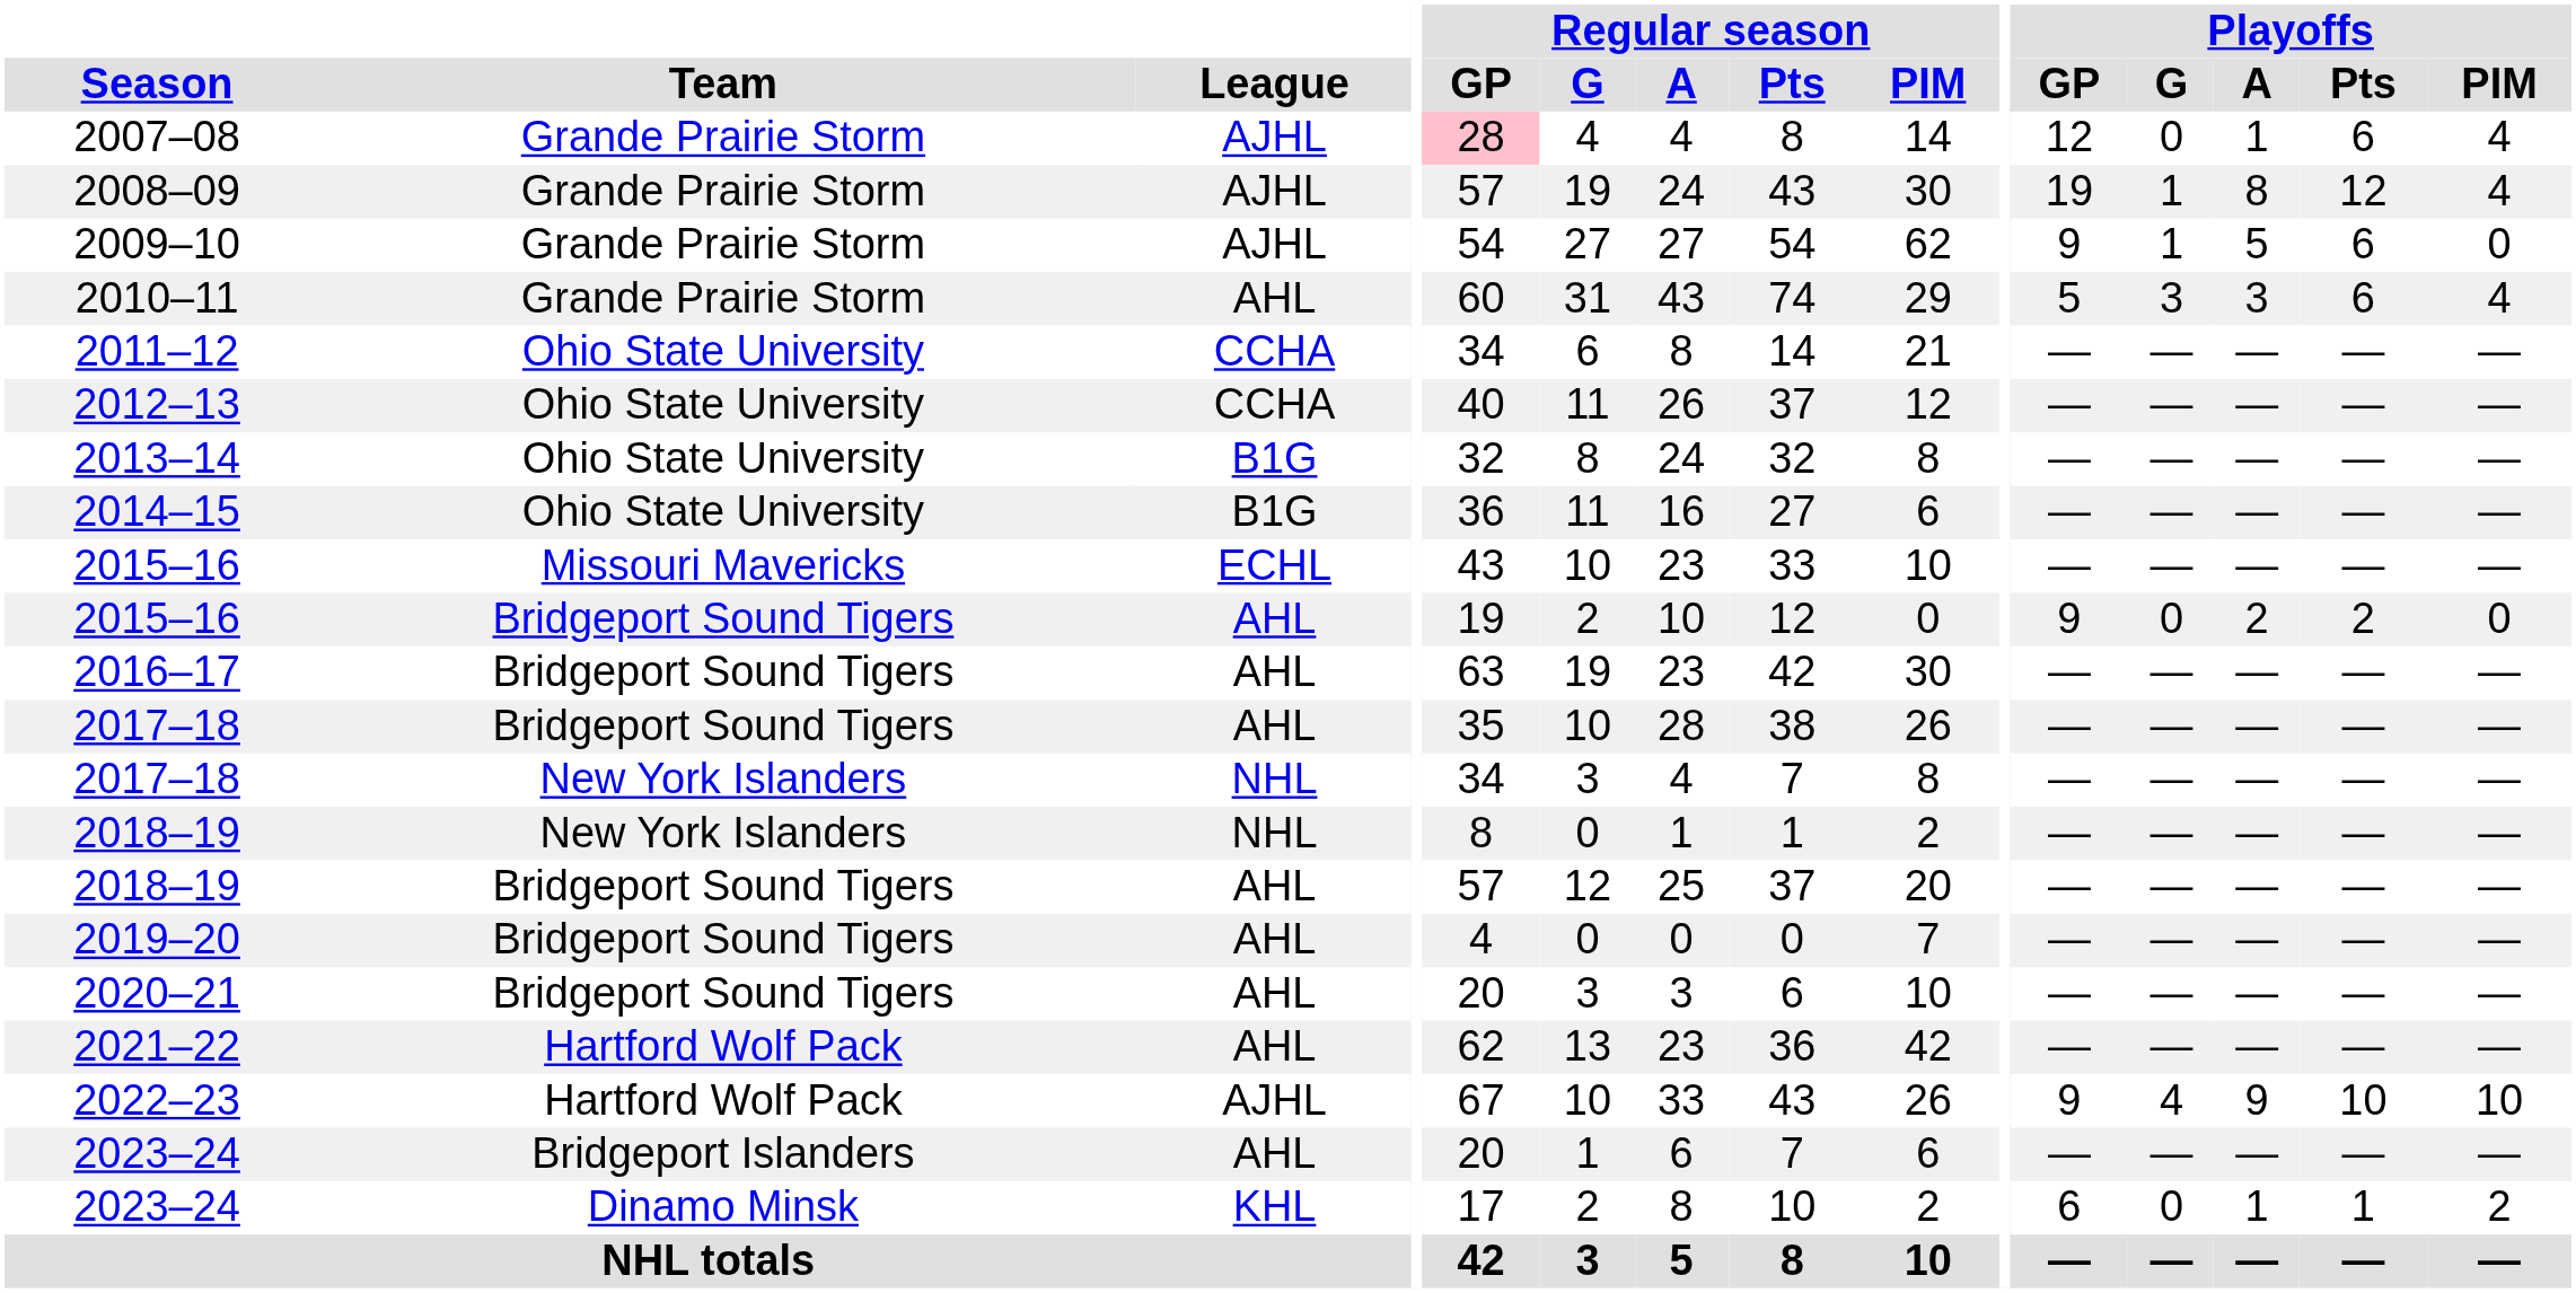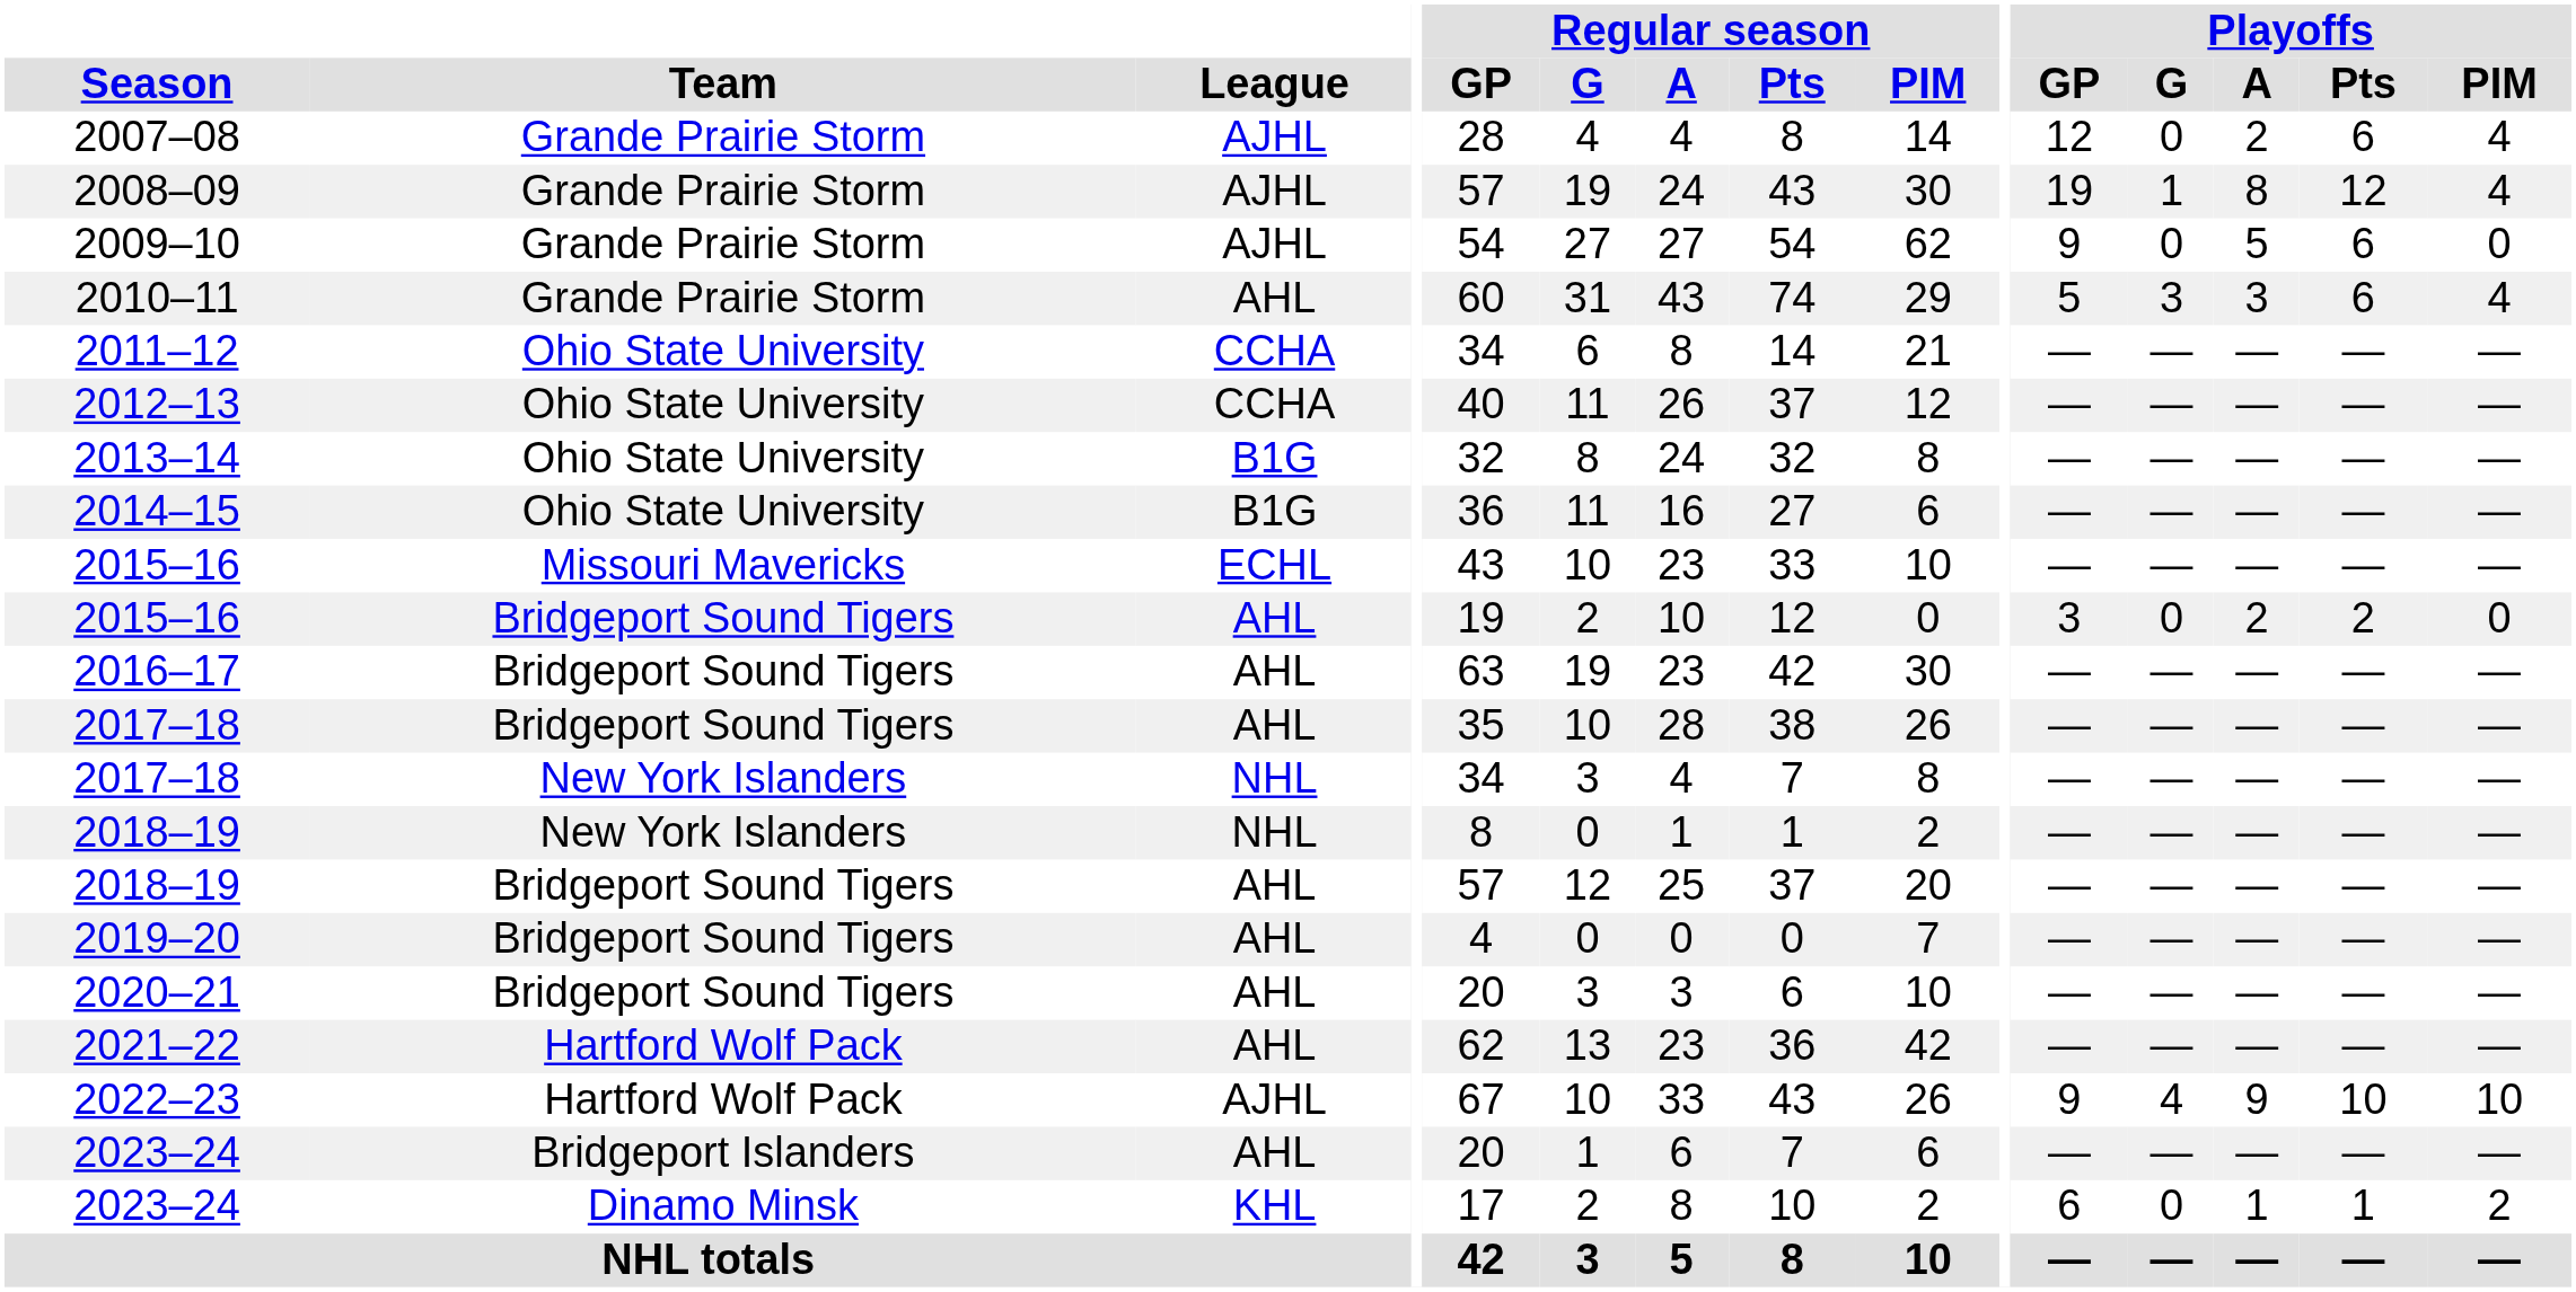 <table border="0" cellpadding="1" cellspacing="0" style="text-align:center; width:60em">
 <tr bgcolor="#e0e0e0">
 <th colspan="3" bgcolor="#ffffff"></th>
 <th rowspan="99" bgcolor="#ffffff"></th>
 <th colspan="5"><a href='#'>Regular season</a></th>
 <th rowspan="99" bgcolor="#ffffff"></th>
 <th colspan="5"><a href='#'>Playoffs</a></th>
 </tr>
 <tr bgcolor="#e0e0e0">
 <th><a href='#'>Season</a></th>
 <th>Team</th>
 <th>League</th>
 <th>GP</th>
 <th><a href='#'>G</a></th>
 <th><a href='#'>A</a></th>
 <th><a href='#'>Pts</a></th>
 <th><a href='#'>PIM</a></th>
 <th>GP</th>
 <th>G</th>
 <th>A</th>
 <th>Pts</th>
 <th>PIM</th>
 </tr>
 <tr>
 <td>2007–08</td>
 <td><a href='#'>Grande Prairie Storm</a></td>
 <td><a href='#'>AJHL</a></td>
-<td style="background: pink;">28</td>
+<td>28</td>
 <td>4</td>
 <td>4</td>
 <td>8</td>
 <td>14</td>
 <td>12</td>
 <td>0</td>
-<td>1</td>
+<td>2</td>
 <td>6</td>
 <td>4</td>
 </tr>
 <tr bgcolor="#f0f0f0">
 <td>2008–09</td>
 <td>Grande Prairie Storm</td>
 <td>AJHL</td>
 <td>57</td>
 <td>19</td>
 <td>24</td>
 <td>43</td>
 <td>30</td>
 <td>19</td>
 <td>1</td>
 <td>8</td>
 <td>12</td>
 <td>4</td>
 </tr>
 <tr>
 <td>2009–10</td>
 <td>Grande Prairie Storm</td>
 <td>AJHL</td>
 <td>54</td>
 <td>27</td>
 <td>27</td>
 <td>54</td>
 <td>62</td>
 <td>9</td>
-<td>1</td>
+<td>0</td>
 <td>5</td>
 <td>6</td>
 <td>0</td>
 </tr>
 <tr bgcolor="#f0f0f0">
 <td>2010–11</td>
 <td>Grande Prairie Storm</td>
 <td>AHL</td>
 <td>60</td>
 <td>31</td>
 <td>43</td>
 <td>74</td>
 <td>29</td>
 <td>5</td>
 <td>3</td>
 <td>3</td>
 <td>6</td>
 <td>4</td>
 </tr>
 <tr>
 <td><a href='#'>2011–12</a></td>
 <td><a href='#'>Ohio State University</a></td>
 <td><a href='#'>CCHA</a></td>
 <td>34</td>
 <td>6</td>
 <td>8</td>
 <td>14</td>
 <td>21</td>
 <td>—</td>
 <td>—</td>
 <td>—</td>
 <td>—</td>
 <td>—</td>
 </tr>
 <tr bgcolor="#f0f0f0">
 <td><a href='#'>2012–13</a></td>
 <td>Ohio State University</td>
 <td>CCHA</td>
 <td>40</td>
 <td>11</td>
 <td>26</td>
 <td>37</td>
 <td>12</td>
 <td>—</td>
 <td>—</td>
 <td>—</td>
 <td>—</td>
 <td>—</td>
 </tr>
 <tr>
 <td><a href='#'>2013–14</a></td>
 <td>Ohio State University</td>
 <td><a href='#'>B1G</a></td>
 <td>32</td>
 <td>8</td>
 <td>24</td>
 <td>32</td>
 <td>8</td>
 <td>—</td>
 <td>—</td>
 <td>—</td>
 <td>—</td>
 <td>—</td>
 </tr>
 <tr bgcolor="#f0f0f0">
 <td><a href='#'>2014–15</a></td>
 <td>Ohio State University</td>
 <td>B1G</td>
 <td>36</td>
 <td>11</td>
 <td>16</td>
 <td>27</td>
 <td>6</td>
 <td>—</td>
 <td>—</td>
 <td>—</td>
 <td>—</td>
 <td>—</td>
 </tr>
 <tr>
 <td><a href='#'>2015–16</a></td>
 <td><a href='#'>Missouri Mavericks</a></td>
 <td><a href='#'>ECHL</a></td>
 <td>43</td>
 <td>10</td>
 <td>23</td>
 <td>33</td>
 <td>10</td>
 <td>—</td>
 <td>—</td>
 <td>—</td>
 <td>—</td>
 <td>—</td>
 </tr>
 <tr bgcolor="#f0f0f0">
 <td><a href='#'>2015–16</a></td>
 <td><a href='#'>Bridgeport Sound Tigers</a></td>
 <td><a href='#'>AHL</a></td>
 <td>19</td>
 <td>2</td>
 <td>10</td>
 <td>12</td>
 <td>0</td>
-<td>9</td>
+<td>3</td>
 <td>0</td>
 <td>2</td>
 <td>2</td>
 <td>0</td>
 </tr>
 <tr>
 <td><a href='#'>2016–17</a></td>
 <td>Bridgeport Sound Tigers</td>
 <td>AHL</td>
 <td>63</td>
 <td>19</td>
 <td>23</td>
 <td>42</td>
 <td>30</td>
 <td>—</td>
 <td>—</td>
 <td>—</td>
 <td>—</td>
 <td>—</td>
 </tr>
 <tr bgcolor="#f0f0f0">
 <td><a href='#'>2017–18</a></td>
 <td>Bridgeport Sound Tigers</td>
 <td>AHL</td>
 <td>35</td>
 <td>10</td>
 <td>28</td>
 <td>38</td>
 <td>26</td>
 <td>—</td>
 <td>—</td>
 <td>—</td>
 <td>—</td>
 <td>—</td>
 </tr>
 <tr>
 <td><a href='#'>2017–18</a></td>
 <td><a href='#'>New York Islanders</a></td>
 <td><a href='#'>NHL</a></td>
 <td>34</td>
 <td>3</td>
 <td>4</td>
 <td>7</td>
 <td>8</td>
 <td>—</td>
 <td>—</td>
 <td>—</td>
 <td>—</td>
 <td>—</td>
 </tr>
 <tr bgcolor="#f0f0f0">
 <td><a href='#'>2018–19</a></td>
 <td>New York Islanders</td>
 <td>NHL</td>
 <td>8</td>
 <td>0</td>
 <td>1</td>
 <td>1</td>
 <td>2</td>
 <td>—</td>
 <td>—</td>
 <td>—</td>
 <td>—</td>
 <td>—</td>
 </tr>
 <tr>
 <td><a href='#'>2018–19</a></td>
 <td>Bridgeport Sound Tigers</td>
 <td>AHL</td>
 <td>57</td>
 <td>12</td>
 <td>25</td>
 <td>37</td>
 <td>20</td>
 <td>—</td>
 <td>—</td>
 <td>—</td>
 <td>—</td>
 <td>—</td>
 </tr>
 <tr bgcolor="#f0f0f0">
 <td><a href='#'>2019–20</a></td>
 <td>Bridgeport Sound Tigers</td>
 <td>AHL</td>
 <td>4</td>
 <td>0</td>
 <td>0</td>
 <td>0</td>
 <td>7</td>
 <td>—</td>
 <td>—</td>
 <td>—</td>
 <td>—</td>
 <td>—</td>
 </tr>
 <tr>
 <td><a href='#'>2020–21</a></td>
 <td>Bridgeport Sound Tigers</td>
 <td>AHL</td>
 <td>20</td>
 <td>3</td>
 <td>3</td>
 <td>6</td>
 <td>10</td>
 <td>—</td>
 <td>—</td>
 <td>—</td>
 <td>—</td>
 <td>—</td>
 </tr>
 <tr bgcolor="#f0f0f0">
 <td><a href='#'>2021–22</a></td>
 <td><a href='#'>Hartford Wolf Pack</a></td>
 <td>AHL</td>
 <td>62</td>
 <td>13</td>
 <td>23</td>
 <td>36</td>
 <td>42</td>
 <td>—</td>
 <td>—</td>
 <td>—</td>
 <td>—</td>
 <td>—</td>
 </tr>
 <tr>
 <td><a href='#'>2022–23</a></td>
 <td>Hartford Wolf Pack</td>
 <td>AJHL</td>
 <td>67</td>
 <td>10</td>
 <td>33</td>
 <td>43</td>
 <td>26</td>
 <td>9</td>
 <td>4</td>
 <td>9</td>
 <td>10</td>
 <td>10</td>
 </tr>
 <tr bgcolor="#f0f0f0">
 <td><a href='#'>2023–24</a></td>
 <td>Bridgeport Islanders</td>
 <td>AHL</td>
 <td>20</td>
 <td>1</td>
 <td>6</td>
 <td>7</td>
 <td>6</td>
 <td>—</td>
 <td>—</td>
 <td>—</td>
 <td>—</td>
 <td>—</td>
 </tr>
 <tr>
 <td><a href='#'>2023–24</a></td>
 <td><a href='#'>Dinamo Minsk</a></td>
 <td><a href='#'>KHL</a></td>
 <td>17</td>
 <td>2</td>
 <td>8</td>
 <td>10</td>
 <td>2</td>
 <td>6</td>
 <td>0</td>
 <td>1</td>
 <td>1</td>
 <td>2</td>
 </tr>
 <tr bgcolor="#e0e0e0">
 <th colspan="3">NHL totals</th>
 <th>42</th>
 <th>3</th>
 <th>5</th>
 <th>8</th>
 <th>10</th>
 <th>—</th>
 <th>—</th>
 <th>—</th>
 <th>—</th>
 <th>—</th>
 </tr>
 </table>
